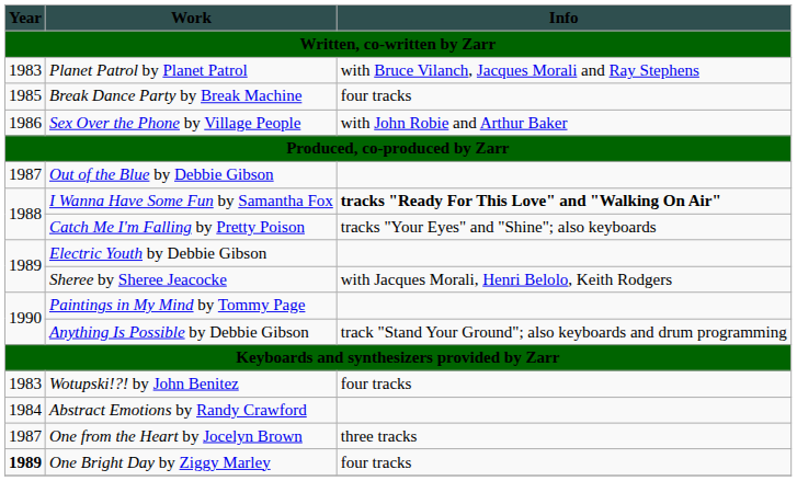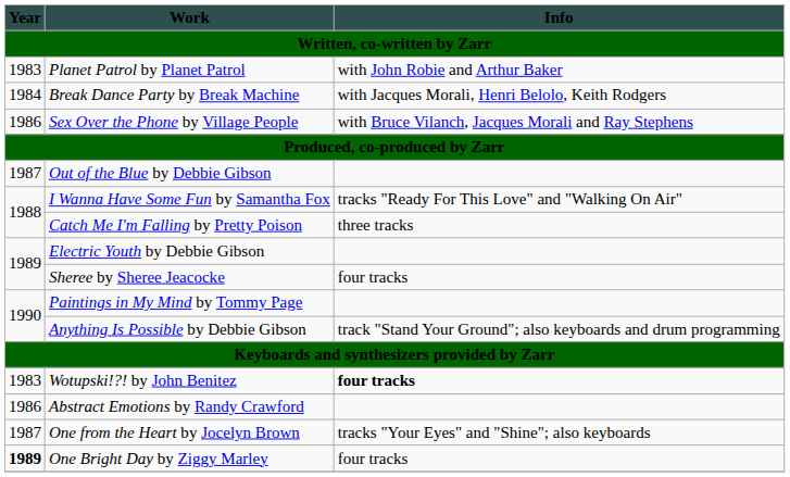 <table class="wikitable" style=>
 <tr style="text-align:center;">
 <th style="background:darkslategray;"><span>Year</span></th>
 <th style="background:darkslategray;"><span>Work</span></th>
 <th style="background:darkslategray;"><span>Info</span></th>
 </tr>
 <tr>
 <td bgcolor=darkgreen colspan=4 align=center><span><strong>Written, co-written by Zarr</strong></span></td>
 </tr>
 <tr>
 <td>1983</td>
 <td><em>Planet Patrol</em> by <a href='#'>Planet Patrol</a></td>
-<td>with <a href='#'>Bruce Vilanch</a>, <a href='#'>Jacques Morali</a> and <a href='#'>Ray Stephens</a></td>
+<td>with <a href='#'>John Robie</a> and <a href='#'>Arthur Baker</a></td>
 </tr>
 <tr>
-<td>1985</td>
+<td>1984</td>
 <td><em>Break Dance Party</em> by <a href='#'>Break Machine</a></td>
-<td>four tracks</td>
+<td>with Jacques Morali, <a href='#'>Henri Belolo</a>, Keith Rodgers</td>
 </tr>
 <tr>
 <td>1986</td>
 <td><em><a href='#'>Sex Over the Phone</a></em> by <a href='#'>Village People</a></td>
-<td>with <a href='#'>John Robie</a> and <a href='#'>Arthur Baker</a></td>
+<td>with <a href='#'>Bruce Vilanch</a>, <a href='#'>Jacques Morali</a> and <a href='#'>Ray Stephens</a></td>
 </tr>
 <tr>
 <td bgcolor=darkgreen colspan=4 align=center><span><strong>Produced, co-produced by Zarr</strong></span></td>
 </tr>
 <tr>
 <td>1987</td>
 <td><em><a href='#'>Out of the Blue</a></em> by <a href='#'>Debbie Gibson</a></td>
 <td></td>
 </tr>
 <tr>
 <td rowspan="2">1988</td>
 <td><em><a href='#'>I Wanna Have Some Fun</a></em>  by <a href='#'>Samantha Fox</a></td>
-<td><strong>tracks "Ready For This Love" and "Walking On Air"</strong></td>
+<td>tracks "Ready For This Love" and "Walking On Air"</td>
 </tr>
 <tr>
 <td><em><a href='#'>Catch Me I'm Falling</a></em> by <a href='#'>Pretty Poison</a></td>
-<td>tracks "Your Eyes" and "Shine"; also keyboards</td>
+<td>three tracks</td>
 </tr>
 <tr>
 <td rowspan="2">1989</td>
 <td><em><a href='#'>Electric Youth</a></em> by Debbie Gibson</td>
 <td></td>
 </tr>
 <tr>
 <td><em>Sheree</em> by <a href='#'>Sheree Jeacocke</a></td>
-<td>with Jacques Morali, <a href='#'>Henri Belolo</a>, Keith Rodgers</td>
+<td>four tracks</td>
 </tr>
 <tr>
 <td rowspan="2">1990</td>
 <td><em><a href='#'>Paintings in My Mind</a></em> by <a href='#'>Tommy Page</a></td>
 <td></td>
 </tr>
 <tr>
 <td><em><a href='#'>Anything Is Possible</a></em> by Debbie Gibson</td>
 <td>track "Stand Your Ground"; also keyboards and drum programming</td>
 </tr>
 <tr>
 <td bgcolor=darkgreen colspan=4 align=center><span><strong>Keyboards and synthesizers provided by Zarr</strong></span></td>
 </tr>
 <tr>
 <td>1983</td>
 <td><em>Wotupski!?!</em> by <a href='#'>John Benitez</a></td>
-<td>four tracks</td>
+<td><strong>four tracks</strong></td>
 </tr>
 <tr>
-<td>1984</td>
+<td>1986</td>
 <td><em> Abstract Emotions</em> by <a href='#'>Randy Crawford</a></td>
 <td></td>
 </tr>
 <tr>
 <td>1987</td>
 <td><em>One from the Heart</em> by <a href='#'>Jocelyn Brown</a></td>
-<td>three tracks</td>
+<td>tracks "Your Eyes" and "Shine"; also keyboards</td>
 </tr>
 <tr>
 <td><strong>1989</strong></td>
 <td><em>One Bright Day</em> by <a href='#'>Ziggy Marley</a></td>
 <td>four tracks</td>
 </tr>
 <tr>
 </tr>
 </table>
